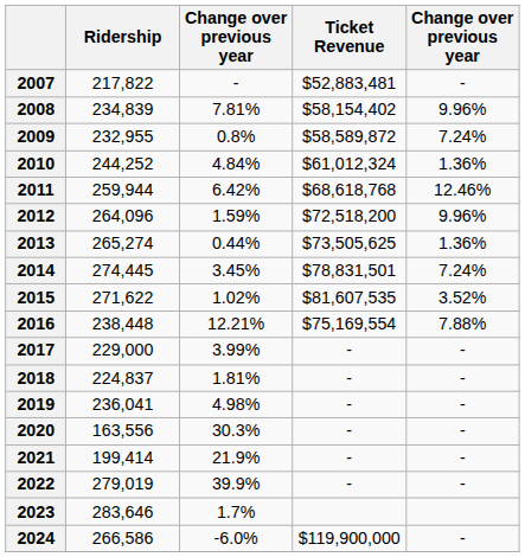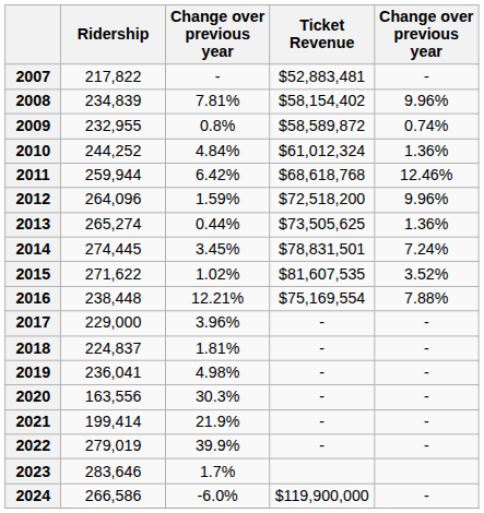 <table class="wikitable" style="text-align:center; margin:auto;">
 <tr>
 <th style="width:50px"></th>
 <th style="width:100px">Ridership</th>
 <th style="width:100px">Change over previous year</th>
 <th style="width:100px">Ticket Revenue</th>
 <th style="width:100px">Change over previous year</th>
 </tr>
 <tr>
 <th>2007</th>
 <td>217,822</td>
 <td>-</td>
 <td>$52,883,481</td>
 <td>-</td>
 </tr>
 <tr>
 <th>2008</th>
 <td>234,839</td>
 <td>7.81%</td>
 <td>$58,154,402</td>
 <td>9.96%</td>
 </tr>
 <tr>
 <th>2009</th>
 <td>232,955</td>
 <td>0.8%</td>
 <td>$58,589,872</td>
-<td>7.24%</td>
+<td>0.74%</td>
 </tr>
 <tr>
 <th>2010</th>
 <td>244,252</td>
 <td>4.84%</td>
 <td>$61,012,324</td>
 <td>1.36%</td>
 </tr>
 <tr>
 <th>2011</th>
 <td>259,944</td>
 <td>6.42%</td>
 <td>$68,618,768</td>
 <td>12.46%</td>
 </tr>
 <tr>
 <th>2012</th>
 <td>264,096</td>
 <td>1.59%</td>
 <td>$72,518,200</td>
 <td>9.96%</td>
 </tr>
 <tr>
 <th>2013</th>
 <td>265,274</td>
 <td>0.44%</td>
 <td>$73,505,625</td>
 <td>1.36%</td>
 </tr>
 <tr>
 <th>2014</th>
 <td>274,445</td>
 <td>3.45%</td>
 <td>$78,831,501</td>
 <td>7.24%</td>
 </tr>
 <tr>
 <th>2015</th>
 <td>271,622</td>
 <td>1.02%</td>
 <td>$81,607,535</td>
 <td>3.52%</td>
 </tr>
 <tr>
 <th>2016</th>
 <td>238,448</td>
 <td>12.21%</td>
 <td>$75,169,554</td>
 <td>7.88%</td>
 </tr>
 <tr>
 <th>2017</th>
 <td>229,000</td>
-<td>3.99%</td>
+<td>3.96%</td>
 <td>-</td>
 <td>-</td>
 </tr>
 <tr>
 <th>2018</th>
 <td>224,837</td>
 <td>1.81%</td>
 <td>-</td>
 <td>-</td>
 </tr>
 <tr>
 <th>2019</th>
 <td>236,041</td>
 <td>4.98%</td>
 <td>-</td>
 <td>-</td>
 </tr>
 <tr>
 <th>2020</th>
 <td>163,556</td>
 <td>30.3%</td>
 <td>-</td>
 <td>-</td>
 </tr>
 <tr>
 <th>2021</th>
 <td>199,414</td>
 <td>21.9%</td>
 <td>-</td>
 <td>-</td>
 </tr>
 <tr>
 <th>2022</th>
 <td>279,019</td>
 <td>39.9%</td>
 <td>-</td>
 <td>-</td>
 </tr>
 <tr>
 <th>2023</th>
 <td>283,646</td>
 <td>1.7%</td>
 <td></td>
 <td></td>
 </tr>
 <tr>
 <th>2024</th>
 <td>266,586</td>
 <td>-6.0%</td>
 <td>$119,900,000</td>
 <td>-</td>
 </tr>
 <tr>
 </tr>
 </table>
